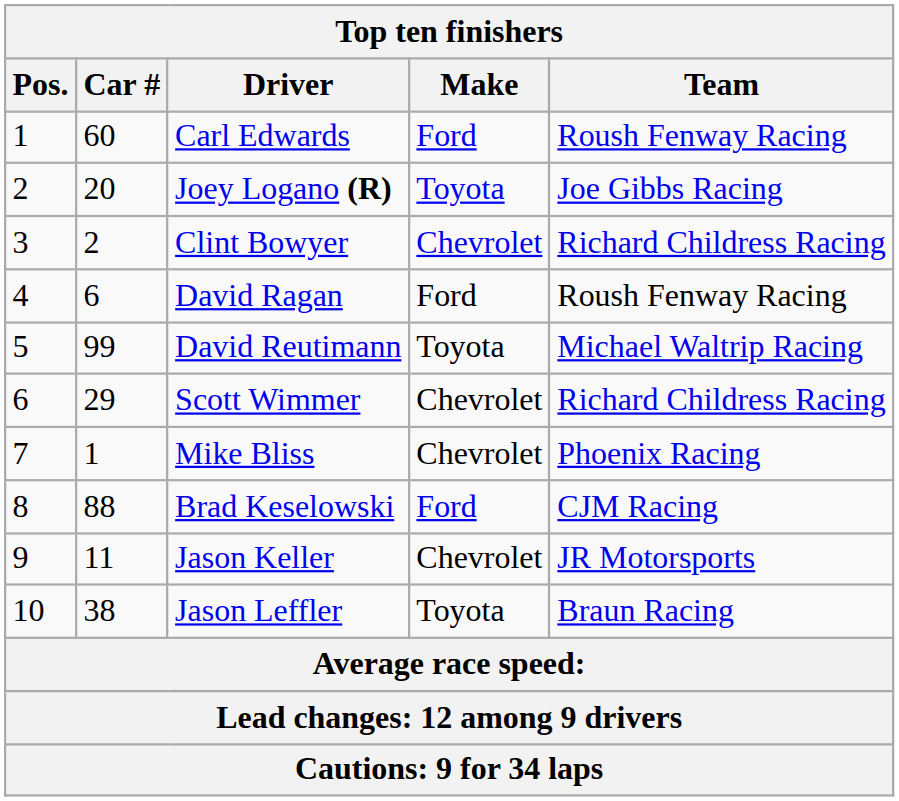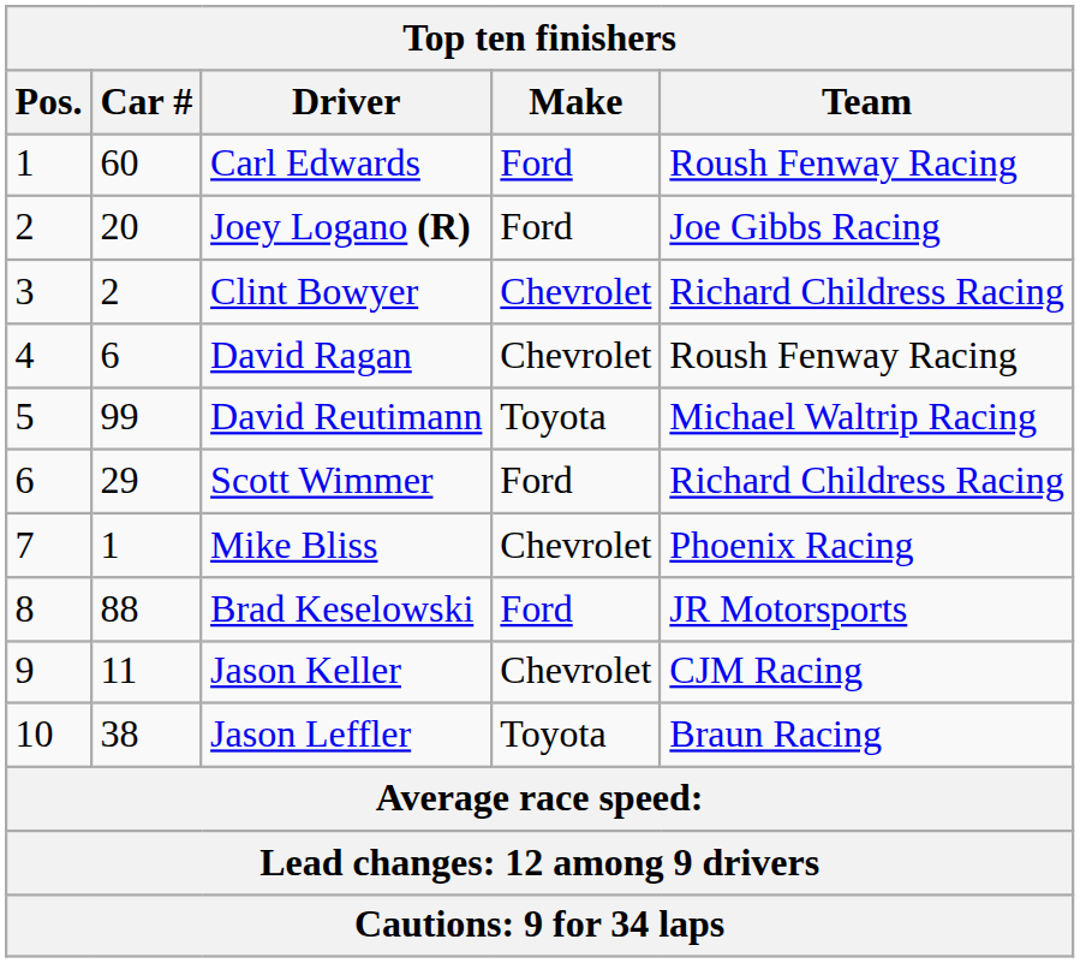 <table class="wikitable" style="font-size: 90%;">
 <tr>
 <th colspan=9>Top ten finishers</th>
 </tr>
 <tr>
 <th>Pos.</th>
 <th>Car #</th>
 <th>Driver</th>
 <th>Make</th>
 <th>Team</th>
 </tr>
 <tr>
 <td>1</td>
 <td>60</td>
 <td><a href='#'>Carl Edwards</a></td>
 <td><a href='#'>Ford</a></td>
 <td><a href='#'>Roush Fenway Racing</a></td>
 </tr>
 <tr>
 <td>2</td>
 <td>20</td>
 <td><a href='#'>Joey Logano</a> <strong>(R)</strong></td>
-<td><a href='#'>Toyota</a></td>
+<td>Ford</td>
 <td><a href='#'>Joe Gibbs Racing</a></td>
 </tr>
 <tr>
 <td>3</td>
 <td>2</td>
 <td><a href='#'>Clint Bowyer</a></td>
 <td><a href='#'>Chevrolet</a></td>
 <td><a href='#'>Richard Childress Racing</a></td>
 </tr>
 <tr>
 <td>4</td>
 <td>6</td>
 <td><a href='#'>David Ragan</a></td>
-<td>Ford</td>
+<td>Chevrolet</td>
 <td>Roush Fenway Racing</td>
 </tr>
 <tr>
 <td>5</td>
 <td>99</td>
 <td><a href='#'>David Reutimann</a></td>
 <td>Toyota</td>
 <td><a href='#'>Michael Waltrip Racing</a></td>
 </tr>
 <tr>
 <td>6</td>
 <td>29</td>
 <td><a href='#'>Scott Wimmer</a></td>
-<td>Chevrolet</td>
+<td>Ford</td>
 <td><a href='#'>Richard Childress Racing</a></td>
 </tr>
 <tr>
 <td>7</td>
 <td>1</td>
 <td><a href='#'>Mike Bliss</a></td>
 <td>Chevrolet</td>
 <td><a href='#'>Phoenix Racing</a></td>
 </tr>
 <tr>
 <td>8</td>
 <td>88</td>
 <td><a href='#'>Brad Keselowski</a></td>
 <td><a href='#'>Ford</a></td>
-<td><a href='#'>CJM Racing</a></td>
+<td><a href='#'>JR Motorsports</a></td>
 </tr>
 <tr>
 <td>9</td>
 <td>11</td>
 <td><a href='#'>Jason Keller</a></td>
 <td>Chevrolet</td>
-<td><a href='#'>JR Motorsports</a></td>
+<td><a href='#'>CJM Racing</a></td>
 </tr>
 <tr>
 <td>10</td>
 <td>38</td>
 <td><a href='#'>Jason Leffler</a></td>
 <td>Toyota</td>
 <td><a href='#'>Braun Racing</a></td>
 </tr>
 <tr>
 <th colspan=9>Average race speed: </th>
 </tr>
 <tr>
 <th colspan=9>Lead changes: 12 among 9 drivers</th>
 </tr>
 <tr>
 <th colspan=9>Cautions: 9 for 34 laps</th>
 </tr>
 </table>
